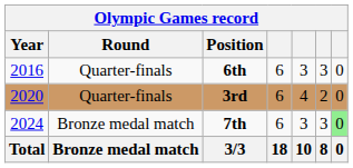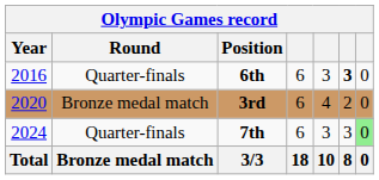 <table class="wikitable" style="text-align: center;">
 <tr>
 <th colspan=7><a href='#'>Olympic Games record</a></th>
 </tr>
 <tr>
 <th>Year</th>
 <th>Round</th>
 <th>Position</th>
 <th></th>
 <th></th>
 <th></th>
 <th></th>
 </tr>
 <tr>
 <td> <a href='#'>2016</a></td>
 <td>Quarter-finals</td>
 <td><strong>6th</strong></td>
 <td>6</td>
 <td>3</td>
-<td>3</td>
+<td><strong>3</strong></td>
 <td>0</td>
 </tr>
 <tr bgcolor=cc9966>
 <td> <a href='#'>2020</a></td>
-<td>Quarter-finals</td>
+<td>Bronze medal match</td>
 <td><strong>3rd</strong></td>
 <td>6</td>
 <td>4</td>
 <td>2</td>
 <td>0</td>
 </tr>
 <tr>
 <td> <a href='#'>2024</a></td>
-<td>Bronze medal match</td>
+<td>Quarter-finals</td>
 <td><strong>7th</strong></td>
 <td>6</td>
 <td>3</td>
 <td>3</td>
 <td style="background: lightgreen;">0</td>
 </tr>
 <tr>
 <th>Total</th>
 <th>Bronze medal match</th>
 <th>3/3</th>
 <th>18</th>
 <th>10</th>
 <th>8</th>
 <th>0</th>
 </tr>
 </table>
